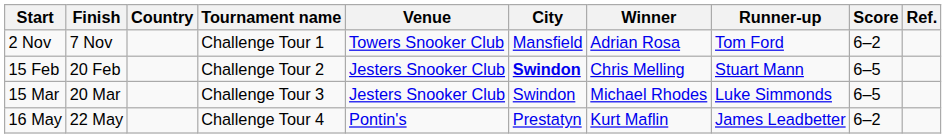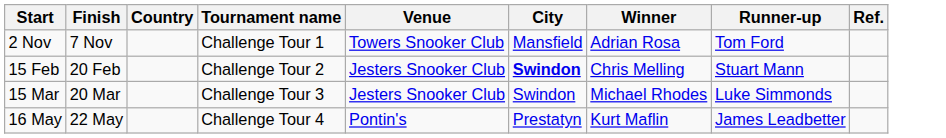 <table class="wikitable sortable" style="font-size: 85%">
 <tr>
 <th>Start</th>
 <th>Finish</th>
 <th>Country</th>
 <th>Tournament name</th>
 <th>Venue</th>
 <th>City</th>
 <th>Winner</th>
 <th>Runner-up</th>
-<th>Score</th>
 <th>Ref.</th>
 </tr>
 <tr>
 <td>2 Nov</td>
 <td>7 Nov</td>
 <td></td>
 <td>Challenge Tour 1</td>
 <td><a href='#'>Towers Snooker Club</a></td>
 <td><a href='#'>Mansfield</a></td>
 <td> <a href='#'>Adrian Rosa</a></td>
 <td> <a href='#'>Tom Ford</a></td>
-<td>6–2</td>
 <td></td>
 </tr>
 <tr>
 <td>15 Feb</td>
 <td>20 Feb</td>
 <td></td>
 <td>Challenge Tour 2</td>
 <td><a href='#'>Jesters Snooker Club</a></td>
 <td><strong><a href='#'>Swindon</a></strong></td>
 <td> <a href='#'>Chris Melling</a></td>
 <td> <a href='#'>Stuart Mann</a></td>
-<td>6–5</td>
 <td></td>
 </tr>
 <tr>
 <td>15 Mar</td>
 <td>20 Mar</td>
 <td></td>
 <td>Challenge Tour 3</td>
 <td><a href='#'>Jesters Snooker Club</a></td>
 <td><a href='#'>Swindon</a></td>
 <td> <a href='#'>Michael Rhodes</a></td>
 <td> <a href='#'>Luke Simmonds</a></td>
-<td>6–5</td>
 <td></td>
 </tr>
 <tr>
 <td>16 May</td>
 <td>22 May</td>
 <td></td>
 <td>Challenge Tour 4</td>
 <td><a href='#'>Pontin's</a></td>
 <td><a href='#'>Prestatyn</a></td>
 <td> <a href='#'>Kurt Maflin</a></td>
 <td> <a href='#'>James Leadbetter</a></td>
-<td>6–2</td>
 <td></td>
 </tr>
 </table>
